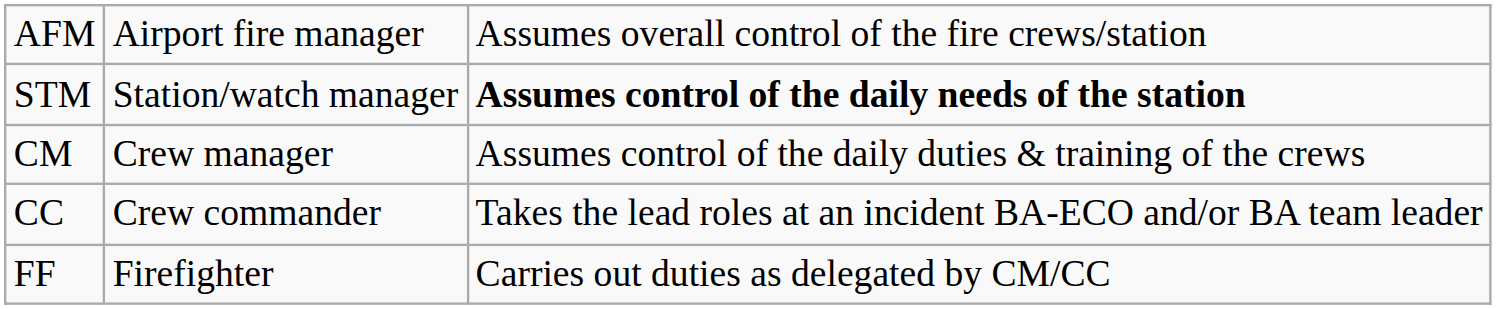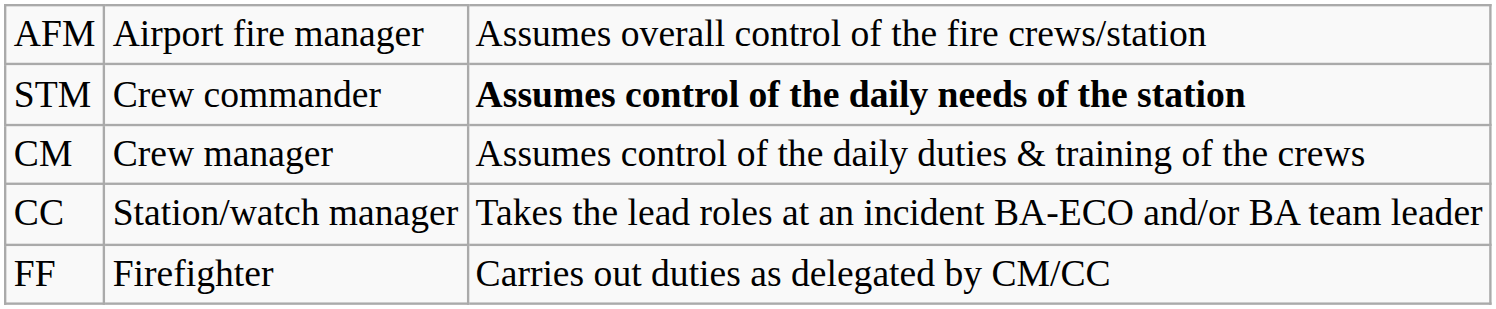 <table class="wikitable">
 <tr>
 <td>AFM</td>
 <td>Airport fire manager</td>
 <td>Assumes overall control of the fire crews/station</td>
 </tr>
 <tr>
 <td>STM</td>
-<td>Station/watch manager</td>
+<td>Crew commander</td>
 <td><strong>Assumes control of the daily needs of the station</strong></td>
 </tr>
 <tr>
 <td>CM</td>
 <td>Crew manager</td>
 <td>Assumes control of the daily duties & training of the crews</td>
 </tr>
 <tr>
 <td>CC</td>
-<td>Crew commander</td>
+<td>Station/watch manager</td>
 <td>Takes the lead roles at an incident BA-ECO and/or BA team leader</td>
 </tr>
 <tr>
 <td>FF</td>
 <td>Firefighter</td>
 <td>Carries out duties as delegated by CM/CC</td>
 </tr>
 </table>
